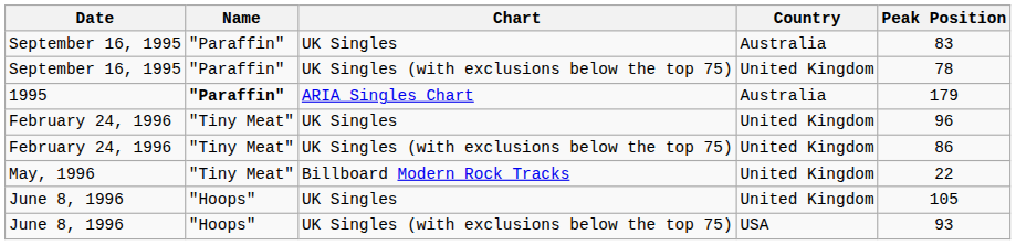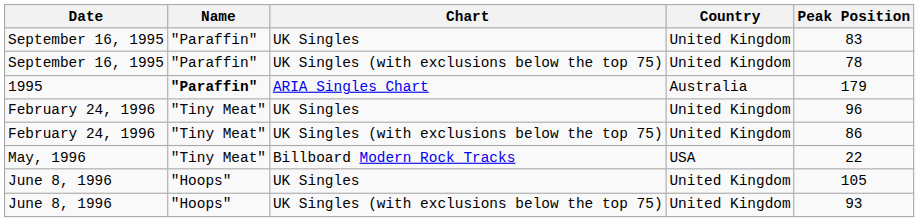 <table class="wikitable">
 <tr>
 <th>Date</th>
 <th>Name</th>
 <th>Chart</th>
 <th>Country</th>
 <th>Peak Position</th>
 </tr>
 <tr>
 <td>September 16, 1995</td>
 <td>"Paraffin"</td>
 <td>UK Singles</td>
-<td>Australia</td>
+<td>United Kingdom</td>
 <td align="center">83</td>
 </tr>
 <tr>
 <td>September 16, 1995</td>
 <td>"Paraffin"</td>
 <td>UK Singles (with exclusions below the top 75)</td>
 <td>United Kingdom</td>
 <td align="center">78</td>
 </tr>
 <tr>
 <td>1995</td>
 <td><strong>"Paraffin"</strong></td>
 <td><a href='#'>ARIA Singles Chart</a></td>
 <td>Australia</td>
 <td align="center">179</td>
 </tr>
 <tr>
 <td>February 24, 1996</td>
 <td>"Tiny Meat"</td>
 <td>UK Singles</td>
 <td>United Kingdom</td>
 <td align="center">96</td>
 </tr>
 <tr>
 <td>February 24, 1996</td>
 <td>"Tiny Meat"</td>
 <td>UK Singles (with exclusions below the top 75)</td>
 <td>United Kingdom</td>
 <td align="center">86</td>
 </tr>
 <tr>
 <td>May, 1996</td>
 <td>"Tiny Meat"</td>
 <td>Billboard <a href='#'>Modern Rock Tracks</a></td>
-<td>United Kingdom</td>
+<td>USA</td>
 <td align="center">22</td>
 </tr>
 <tr>
 <td>June 8, 1996</td>
 <td>"Hoops"</td>
 <td>UK Singles</td>
 <td>United Kingdom</td>
 <td align="center">105</td>
 </tr>
 <tr>
 <td>June 8, 1996</td>
 <td>"Hoops"</td>
 <td>UK Singles (with exclusions below the top 75)</td>
-<td>USA</td>
+<td>United Kingdom</td>
 <td align="center">93</td>
 </tr>
 </table>
